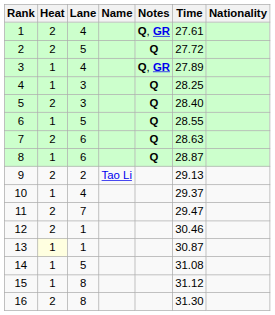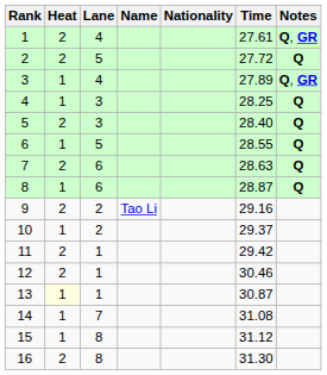 <table class="wikitable sortable" style="text-align:center">
 <tr>
 <th>Rank</th>
 <th>Heat</th>
 <th>Lane</th>
 <th>Name</th>
+<th>Nationality</th>
+<th>Time</th>
 <th>Notes</th>
-<th>Time</th>
-<th>Nationality</th>
 </tr>
 <tr bgcolor=ccffcc>
 <td>1</td>
 <td>2</td>
 <td>4</td>
 <td align=left></td>
+<td align=left></td>
+<td>27.61</td>
 <td><strong>Q</strong>, <strong><a href='#'>GR</a></strong></td>
-<td>27.61</td>
-<td align=left></td>
 </tr>
 <tr bgcolor=ccffcc>
 <td>2</td>
 <td>2</td>
 <td>5</td>
 <td align=left></td>
+<td align=left></td>
+<td>27.72</td>
 <td><strong>Q</strong></td>
-<td>27.72</td>
-<td align=left></td>
 </tr>
 <tr bgcolor=ccffcc>
 <td>3</td>
 <td>1</td>
 <td>4</td>
 <td align=left></td>
+<td align=left></td>
+<td>27.89</td>
 <td><strong>Q</strong>, <strong><a href='#'>GR</a></strong></td>
-<td>27.89</td>
-<td align=left></td>
 </tr>
 <tr bgcolor=ccffcc>
 <td>4</td>
 <td>1</td>
 <td>3</td>
 <td align=left></td>
+<td align=left></td>
+<td>28.25</td>
 <td><strong>Q</strong></td>
-<td>28.25</td>
-<td align=left></td>
 </tr>
 <tr bgcolor=ccffcc>
 <td>5</td>
 <td>2</td>
 <td>3</td>
 <td align=left></td>
+<td align=left></td>
+<td>28.40</td>
 <td><strong>Q</strong></td>
-<td>28.40</td>
-<td align=left></td>
 </tr>
 <tr bgcolor=ccffcc>
 <td>6</td>
 <td>1</td>
 <td>5</td>
 <td align=left></td>
+<td align=left></td>
+<td>28.55</td>
 <td><strong>Q</strong></td>
-<td>28.55</td>
-<td align=left></td>
 </tr>
 <tr bgcolor=ccffcc>
 <td>7</td>
 <td>2</td>
 <td>6</td>
 <td align=left></td>
+<td align=left></td>
+<td>28.63</td>
 <td><strong>Q</strong></td>
-<td>28.63</td>
-<td align=left></td>
 </tr>
 <tr bgcolor=ccffcc>
 <td>8</td>
 <td>1</td>
 <td>6</td>
 <td align=left></td>
+<td align=left></td>
+<td>28.87</td>
 <td><strong>Q</strong></td>
-<td>28.87</td>
-<td align=left></td>
 </tr>
 <tr>
 <td>9</td>
 <td>2</td>
 <td>2</td>
 <td align=left><a href='#'>Tao Li</a></td>
+<td align=left></td>
+<td>29.16</td>
 <td></td>
-<td>29.13</td>
-<td align=left></td>
 </tr>
 <tr>
 <td>10</td>
 <td>1</td>
-<td>4</td>
+<td>2</td>
 <td align=left></td>
+<td align=left></td>
+<td>29.37</td>
 <td></td>
-<td>29.37</td>
-<td align=left></td>
 </tr>
 <tr>
 <td>11</td>
 <td>2</td>
-<td>7</td>
+<td>1</td>
 <td align=left></td>
+<td align=left></td>
+<td>29.42</td>
 <td></td>
-<td>29.47</td>
-<td align=left></td>
 </tr>
 <tr>
 <td>12</td>
 <td>2</td>
 <td>1</td>
 <td align=left></td>
+<td align=left></td>
+<td>30.46</td>
 <td></td>
-<td>30.46</td>
-<td align=left></td>
 </tr>
 <tr>
 <td>13</td>
 <td style="background: lightyellow;">1</td>
 <td>1</td>
 <td align=left></td>
+<td align=left></td>
+<td>30.87</td>
 <td></td>
-<td>30.87</td>
-<td align=left></td>
 </tr>
 <tr>
 <td>14</td>
 <td>1</td>
-<td>5</td>
+<td>7</td>
 <td align=left></td>
+<td align=left></td>
+<td>31.08</td>
 <td></td>
-<td>31.08</td>
-<td align=left></td>
 </tr>
 <tr>
 <td>15</td>
 <td>1</td>
 <td>8</td>
 <td align=left></td>
+<td align=left></td>
+<td>31.12</td>
 <td></td>
-<td>31.12</td>
-<td align=left></td>
 </tr>
 <tr>
 <td>16</td>
 <td>2</td>
 <td>8</td>
 <td align=left></td>
+<td align=left></td>
+<td>31.30</td>
 <td></td>
-<td>31.30</td>
-<td align=left></td>
 </tr>
 </table>
